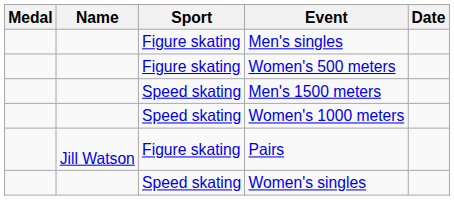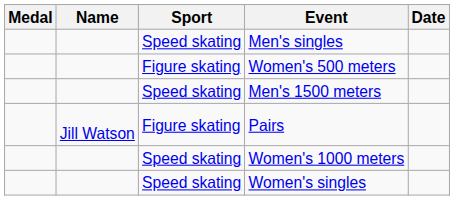 <table class="wikitable sortable" style=font-size:95%>
 <tr>
 <th>Medal</th>
 <th>Name</th>
 <th>Sport</th>
 <th>Event</th>
 <th>Date</th>
 </tr>
 <tr>
 <td></td>
 <td></td>
-<td><a href='#'>Figure skating</a></td>
+<td><a href='#'>Speed skating</a></td>
 <td><a href='#'>Men's singles</a></td>
 <td></td>
 </tr>
 <tr>
 <td></td>
 <td></td>
 <td><a href='#'>Figure skating</a></td>
 <td><a href='#'>Women's 500 meters</a></td>
 <td></td>
 </tr>
 <tr>
 <td></td>
 <td></td>
 <td><a href='#'>Speed skating</a></td>
 <td><a href='#'>Men's 1500 meters</a></td>
 <td></td>
 </tr>
 <tr>
 <td></td>
-<td></td>
-<td><a href='#'>Speed skating</a></td>
-<td><a href='#'>Women's 1000 meters</a></td>
+<td><br><a href='#'>Jill Watson</a></td>
+<td><a href='#'>Figure skating</a></td>
+<td><a href='#'>Pairs</a></td>
 <td></td>
 </tr>
 <tr>
 <td></td>
-<td><br><a href='#'>Jill Watson</a></td>
-<td><a href='#'>Figure skating</a></td>
-<td><a href='#'>Pairs</a></td>
+<td></td>
+<td><a href='#'>Speed skating</a></td>
+<td><a href='#'>Women's 1000 meters</a></td>
 <td></td>
 </tr>
 <tr>
 <td></td>
 <td></td>
 <td><a href='#'>Speed skating</a></td>
 <td><a href='#'>Women's singles</a></td>
 <td></td>
 </tr>
 </table>
